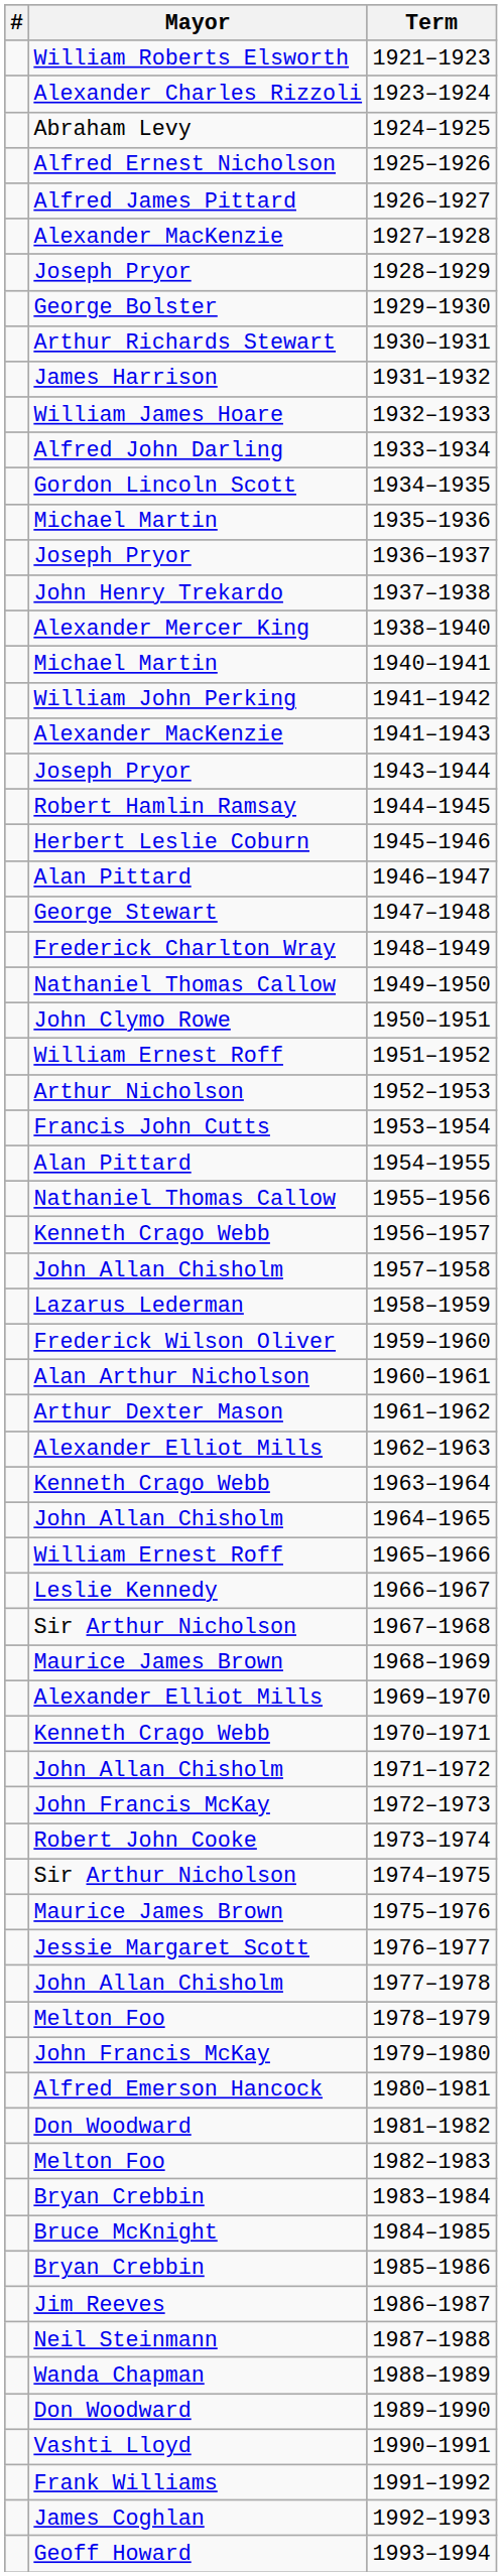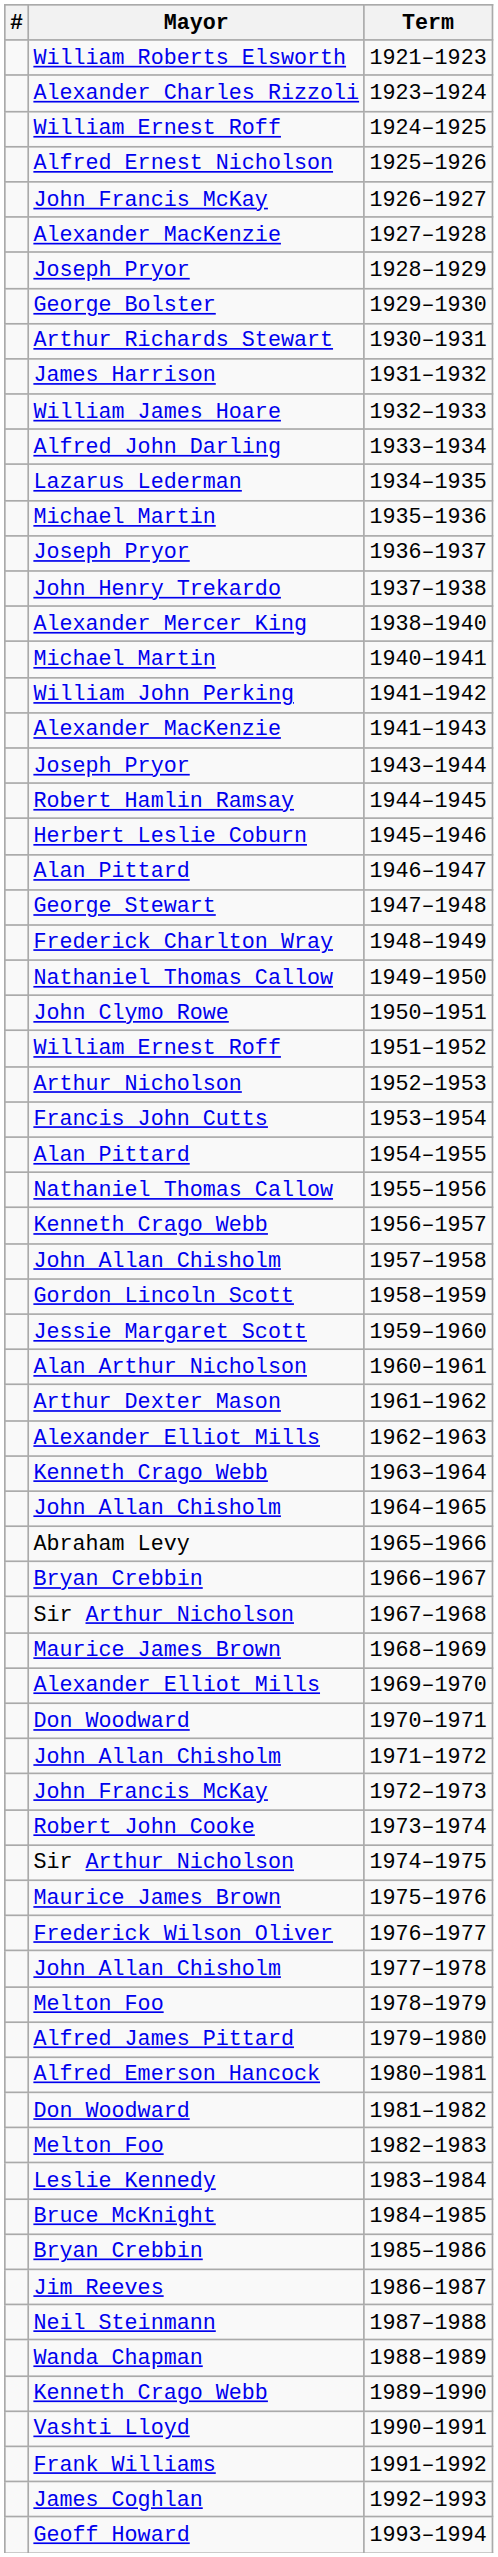 <table class="wikitable">
 <tr>
 <th>#</th>
 <th>Mayor</th>
 <th>Term</th>
 </tr>
 <tr>
 <td></td>
 <td><a href='#'>William Roberts Elsworth</a></td>
 <td>1921–1923</td>
 </tr>
 <tr>
 <td></td>
 <td><a href='#'>Alexander Charles Rizzoli</a></td>
 <td>1923–1924</td>
 </tr>
 <tr>
 <td></td>
-<td>Abraham Levy</td>
+<td><a href='#'>William Ernest Roff</a></td>
 <td>1924–1925</td>
 </tr>
 <tr>
 <td></td>
 <td><a href='#'>Alfred Ernest Nicholson</a></td>
 <td>1925–1926</td>
 </tr>
 <tr>
 <td></td>
-<td><a href='#'>Alfred James Pittard</a></td>
+<td><a href='#'>John Francis McKay</a></td>
 <td>1926–1927</td>
 </tr>
 <tr>
 <td></td>
 <td><a href='#'>Alexander MacKenzie</a></td>
 <td>1927–1928</td>
 </tr>
 <tr>
 <td></td>
 <td><a href='#'>Joseph Pryor</a></td>
 <td>1928–1929</td>
 </tr>
 <tr>
 <td></td>
 <td><a href='#'>George Bolster</a></td>
 <td>1929–1930</td>
 </tr>
 <tr>
 <td></td>
 <td><a href='#'>Arthur Richards Stewart</a></td>
 <td>1930–1931</td>
 </tr>
 <tr>
 <td></td>
 <td><a href='#'>James Harrison</a></td>
 <td>1931–1932</td>
 </tr>
 <tr>
 <td></td>
 <td><a href='#'>William James Hoare</a></td>
 <td>1932–1933</td>
 </tr>
 <tr>
 <td></td>
 <td><a href='#'>Alfred John Darling</a></td>
 <td>1933–1934</td>
 </tr>
 <tr>
 <td></td>
-<td><a href='#'>Gordon Lincoln Scott</a></td>
+<td><a href='#'>Lazarus Lederman</a></td>
 <td>1934–1935</td>
 </tr>
 <tr>
 <td></td>
 <td><a href='#'>Michael Martin</a></td>
 <td>1935–1936</td>
 </tr>
 <tr>
 <td></td>
 <td><a href='#'>Joseph Pryor</a></td>
 <td>1936–1937</td>
 </tr>
 <tr>
 <td></td>
 <td><a href='#'>John Henry Trekardo</a></td>
 <td>1937–1938</td>
 </tr>
 <tr>
 <td></td>
 <td><a href='#'>Alexander Mercer King</a></td>
 <td>1938–1940</td>
 </tr>
 <tr>
 <td></td>
 <td><a href='#'>Michael Martin</a></td>
 <td>1940–1941</td>
 </tr>
 <tr>
 <td></td>
 <td><a href='#'>William John Perking</a></td>
 <td>1941–1942</td>
 </tr>
 <tr>
 <td></td>
 <td><a href='#'>Alexander MacKenzie</a></td>
 <td>1941–1943</td>
 </tr>
 <tr>
 <td></td>
 <td><a href='#'>Joseph Pryor</a></td>
 <td>1943–1944</td>
 </tr>
 <tr>
 <td></td>
 <td><a href='#'>Robert Hamlin Ramsay</a></td>
 <td>1944–1945</td>
 </tr>
 <tr>
 <td></td>
 <td><a href='#'>Herbert Leslie Coburn</a></td>
 <td>1945–1946</td>
 </tr>
 <tr>
 <td></td>
 <td><a href='#'>Alan Pittard</a></td>
 <td>1946–1947</td>
 </tr>
 <tr>
 <td></td>
 <td><a href='#'>George Stewart</a></td>
 <td>1947–1948</td>
 </tr>
 <tr>
 <td></td>
 <td><a href='#'>Frederick Charlton Wray</a></td>
 <td>1948–1949</td>
 </tr>
 <tr>
 <td></td>
 <td><a href='#'>Nathaniel Thomas Callow</a></td>
 <td>1949–1950</td>
 </tr>
 <tr>
 <td></td>
 <td><a href='#'>John Clymo Rowe</a></td>
 <td>1950–1951</td>
 </tr>
 <tr>
 <td></td>
 <td><a href='#'>William Ernest Roff</a></td>
 <td>1951–1952</td>
 </tr>
 <tr>
 <td></td>
 <td><a href='#'>Arthur Nicholson</a></td>
 <td>1952–1953</td>
 </tr>
 <tr>
 <td></td>
 <td><a href='#'>Francis John Cutts</a></td>
 <td>1953–1954</td>
 </tr>
 <tr>
 <td></td>
 <td><a href='#'>Alan Pittard</a></td>
 <td>1954–1955</td>
 </tr>
 <tr>
 <td></td>
 <td><a href='#'>Nathaniel Thomas Callow</a></td>
 <td>1955–1956</td>
 </tr>
 <tr>
 <td></td>
 <td><a href='#'>Kenneth Crago Webb</a></td>
 <td>1956–1957</td>
 </tr>
 <tr>
 <td></td>
 <td><a href='#'>John Allan Chisholm</a></td>
 <td>1957–1958</td>
 </tr>
 <tr>
 <td></td>
-<td><a href='#'>Lazarus Lederman</a></td>
+<td><a href='#'>Gordon Lincoln Scott</a></td>
 <td>1958–1959</td>
 </tr>
 <tr>
 <td></td>
-<td><a href='#'>Frederick Wilson Oliver</a></td>
+<td><a href='#'>Jessie Margaret Scott</a></td>
 <td>1959–1960</td>
 </tr>
 <tr>
 <td></td>
 <td><a href='#'>Alan Arthur Nicholson</a></td>
 <td>1960–1961</td>
 </tr>
 <tr>
 <td></td>
 <td><a href='#'>Arthur Dexter Mason</a></td>
 <td>1961–1962</td>
 </tr>
 <tr>
 <td></td>
 <td><a href='#'>Alexander Elliot Mills</a></td>
 <td>1962–1963</td>
 </tr>
 <tr>
 <td></td>
 <td><a href='#'>Kenneth Crago Webb</a></td>
 <td>1963–1964</td>
 </tr>
 <tr>
 <td></td>
 <td><a href='#'>John Allan Chisholm</a></td>
 <td>1964–1965</td>
 </tr>
 <tr>
 <td></td>
-<td><a href='#'>William Ernest Roff</a></td>
+<td>Abraham Levy</td>
 <td>1965–1966</td>
 </tr>
 <tr>
 <td></td>
-<td><a href='#'>Leslie Kennedy</a></td>
+<td><a href='#'>Bryan Crebbin</a></td>
 <td>1966–1967</td>
 </tr>
 <tr>
 <td></td>
 <td>Sir <a href='#'>Arthur Nicholson</a></td>
 <td>1967–1968</td>
 </tr>
 <tr>
 <td></td>
 <td><a href='#'>Maurice James Brown</a></td>
 <td>1968–1969</td>
 </tr>
 <tr>
 <td></td>
 <td><a href='#'>Alexander Elliot Mills</a></td>
 <td>1969–1970</td>
 </tr>
 <tr>
 <td></td>
-<td><a href='#'>Kenneth Crago Webb</a></td>
+<td><a href='#'>Don Woodward</a></td>
 <td>1970–1971</td>
 </tr>
 <tr>
 <td></td>
 <td><a href='#'>John Allan Chisholm</a></td>
 <td>1971–1972</td>
 </tr>
 <tr>
 <td></td>
 <td><a href='#'>John Francis McKay</a></td>
 <td>1972–1973</td>
 </tr>
 <tr>
 <td></td>
 <td><a href='#'>Robert John Cooke</a></td>
 <td>1973–1974</td>
 </tr>
 <tr>
 <td></td>
 <td>Sir <a href='#'>Arthur Nicholson</a></td>
 <td>1974–1975</td>
 </tr>
 <tr>
 <td></td>
 <td><a href='#'>Maurice James Brown</a></td>
 <td>1975–1976</td>
 </tr>
 <tr>
 <td></td>
-<td><a href='#'>Jessie Margaret Scott</a></td>
+<td><a href='#'>Frederick Wilson Oliver</a></td>
 <td>1976–1977</td>
 </tr>
 <tr>
 <td></td>
 <td><a href='#'>John Allan Chisholm</a></td>
 <td>1977–1978</td>
 </tr>
 <tr>
 <td></td>
 <td><a href='#'>Melton Foo</a></td>
 <td>1978–1979</td>
 </tr>
 <tr>
 <td></td>
-<td><a href='#'>John Francis McKay</a></td>
+<td><a href='#'>Alfred James Pittard</a></td>
 <td>1979–1980</td>
 </tr>
 <tr>
 <td></td>
 <td><a href='#'>Alfred Emerson Hancock</a></td>
 <td>1980–1981</td>
 </tr>
 <tr>
 <td></td>
 <td><a href='#'>Don Woodward</a></td>
 <td>1981–1982</td>
 </tr>
 <tr>
 <td></td>
 <td><a href='#'>Melton Foo</a></td>
 <td>1982–1983</td>
 </tr>
 <tr>
 <td></td>
-<td><a href='#'>Bryan Crebbin</a></td>
+<td><a href='#'>Leslie Kennedy</a></td>
 <td>1983–1984</td>
 </tr>
 <tr>
 <td></td>
 <td><a href='#'>Bruce McKnight</a></td>
 <td>1984–1985</td>
 </tr>
 <tr>
 <td></td>
 <td><a href='#'>Bryan Crebbin</a></td>
 <td>1985–1986</td>
 </tr>
 <tr>
 <td></td>
 <td><a href='#'>Jim Reeves</a></td>
 <td>1986–1987</td>
 </tr>
 <tr>
 <td></td>
 <td><a href='#'>Neil Steinmann</a></td>
 <td>1987–1988</td>
 </tr>
 <tr>
 <td></td>
 <td><a href='#'>Wanda Chapman</a></td>
 <td>1988–1989</td>
 </tr>
 <tr>
 <td></td>
-<td><a href='#'>Don Woodward</a></td>
+<td><a href='#'>Kenneth Crago Webb</a></td>
 <td>1989–1990</td>
 </tr>
 <tr>
 <td></td>
 <td><a href='#'>Vashti Lloyd</a></td>
 <td>1990–1991</td>
 </tr>
 <tr>
 <td></td>
 <td><a href='#'>Frank Williams</a></td>
 <td>1991–1992</td>
 </tr>
 <tr>
 <td></td>
 <td><a href='#'>James Coghlan</a></td>
 <td>1992–1993</td>
 </tr>
 <tr>
 <td></td>
 <td><a href='#'>Geoff Howard</a></td>
 <td>1993–1994</td>
 </tr>
 </table>
